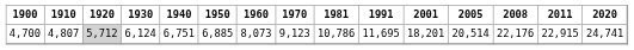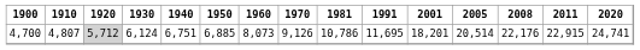 <table align="center" rules="all" cellspacing="0" cellpadding="4" style="border: 1px solid #999; border-right: 2px solid #999; border-bottom:2px solid #999">
 <tr>
 <th>1900</th>
 <th>1910</th>
 <th>1920</th>
 <th>1930</th>
 <th>1940</th>
 <th>1950</th>
 <th>1960</th>
 <th>1970</th>
 <th>1981</th>
 <th>1991</th>
 <th>2001</th>
 <th>2005</th>
 <th>2008</th>
 <th>2011</th>
 <th>2020</th>
 </tr>
 <tr>
 <td align=center>4,700</td>
 <td align=center>4,807</td>
 <td align=center style="background: lightgrey;">5,712</td>
 <td align=center>6,124</td>
 <td align=center>6,751</td>
 <td align=center>6,885</td>
 <td align=center>8,073</td>
-<td align=center>9,123</td>
+<td align=center>9,126</td>
 <td align=center>10,786</td>
 <td align=center>11,695</td>
 <td align=center>18,201</td>
 <td align=center>20,514</td>
 <td align=center>22,176</td>
 <td align=center>22,915</td>
 <td>24,741</td>
 </tr>
 </table>
